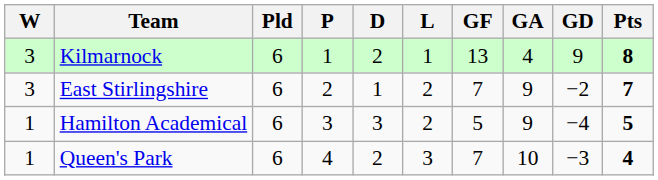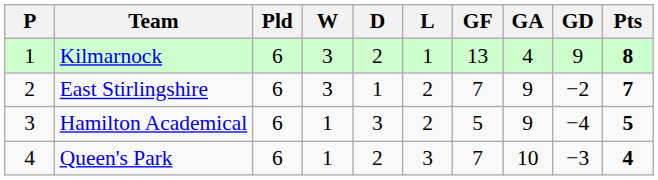 <table class="wikitable" style="text-align: center;">
 <tr>
-<th width=30>W</th>
+<th width=30>P</th>
 <th width=140>Team</th>
 <th width=30>Pld</th>
-<th width=30>P</th>
+<th width=30>W</th>
 <th width=30>D</th>
 <th width=30>L</th>
 <th width=30>GF</th>
 <th width=30>GA</th>
 <th width=30>GD</th>
 <th width=30>Pts</th>
 </tr>
 <tr style="background:#ccffcc;">
-<td>3</td>
+<td>1</td>
 <td align=left><a href='#'>Kilmarnock</a></td>
 <td>6</td>
-<td>1</td>
+<td>3</td>
 <td>2</td>
 <td>1</td>
 <td>13</td>
 <td>4</td>
 <td>9</td>
 <td><strong>8</strong></td>
 </tr>
 <tr>
-<td>3</td>
+<td>2</td>
 <td align=left><a href='#'>East Stirlingshire</a></td>
 <td>6</td>
-<td>2</td>
+<td>3</td>
 <td>1</td>
 <td>2</td>
 <td>7</td>
 <td>9</td>
 <td>−2</td>
 <td><strong>7</strong></td>
 </tr>
 <tr>
-<td>1</td>
+<td>3</td>
 <td align=left><a href='#'>Hamilton Academical</a></td>
 <td>6</td>
-<td>3</td>
+<td>1</td>
 <td>3</td>
 <td>2</td>
 <td>5</td>
 <td>9</td>
 <td>−4</td>
 <td><strong>5</strong></td>
 </tr>
 <tr>
-<td>1</td>
+<td>4</td>
 <td align=left><a href='#'>Queen's Park</a></td>
 <td>6</td>
-<td>4</td>
+<td>1</td>
 <td>2</td>
 <td>3</td>
 <td>7</td>
 <td>10</td>
 <td>−3</td>
 <td><strong>4</strong></td>
 </tr>
 </table>
